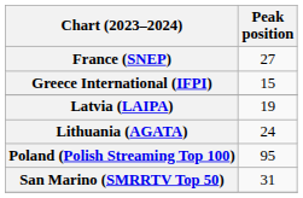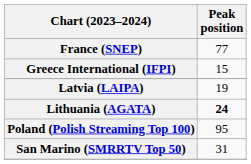 <table class="wikitable sortable plainrowheaders" style="text-align:center">
 <tr>
 <th scope="col">Chart (2023–2024)</th>
 <th scope="col">Peak<br>position</th>
 </tr>
 <tr>
 <th scope="row">France (<a href='#'>SNEP</a>)</th>
-<td>27</td>
+<td>77</td>
 </tr>
 <tr>
 <th scope="row">Greece International (<a href='#'>IFPI</a>)</th>
 <td>15</td>
 </tr>
 <tr>
 </tr>
 <tr>
 <th scope="row">Latvia (<a href='#'>LAIPA</a>)</th>
 <td>19</td>
 </tr>
 <tr>
 <th scope="row">Lithuania (<a href='#'>AGATA</a>)</th>
-<td>24</td>
+<td><strong>24</strong></td>
 </tr>
 <tr>
 <th scope="row">Poland (<a href='#'>Polish Streaming Top 100</a>)</th>
 <td>95</td>
 </tr>
 <tr>
 <th scope="row">San Marino (<a href='#'>SMRRTV Top 50</a>)</th>
 <td>31</td>
 </tr>
 <tr>
 </tr>
 <tr>
 </tr>
 </table>
